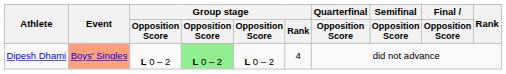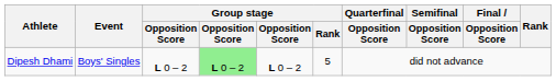 <table class="wikitable" style="font-size:90%">
 <tr>
 <th rowspan=2>Athlete</th>
 <th rowspan=2>Event</th>
 <th colspan=4>Group stage</th>
 <th>Quarterfinal</th>
 <th>Semifinal</th>
 <th>Final / </th>
 <th rowspan=2>Rank</th>
 </tr>
 <tr style="font-size:95%">
 <th>Opposition<br>Score</th>
 <th>Opposition<br>Score</th>
 <th>Opposition<br>Score</th>
 <th>Rank</th>
 <th>Opposition<br>Score</th>
 <th>Opposition<br>Score</th>
 <th>Opposition<br>Score</th>
 </tr>
 <tr align=center>
 <td align=left><a href='#'>Dipesh Dhami</a></td>
-<td align=left style="background: lightsalmon;"><a href='#'>Boys' Singles</a></td>
+<td align=left><a href='#'>Boys' Singles</a></td>
 <td><br><strong>L</strong> 0 – 2</td>
 <td style="background: lightgreen;"><br><strong>L</strong> 0 – 2</td>
 <td><br><strong>L</strong> 0 – 2</td>
-<td>4</td>
+<td>5</td>
 <td colspan=4>did not advance</td>
 </tr>
 </table>
